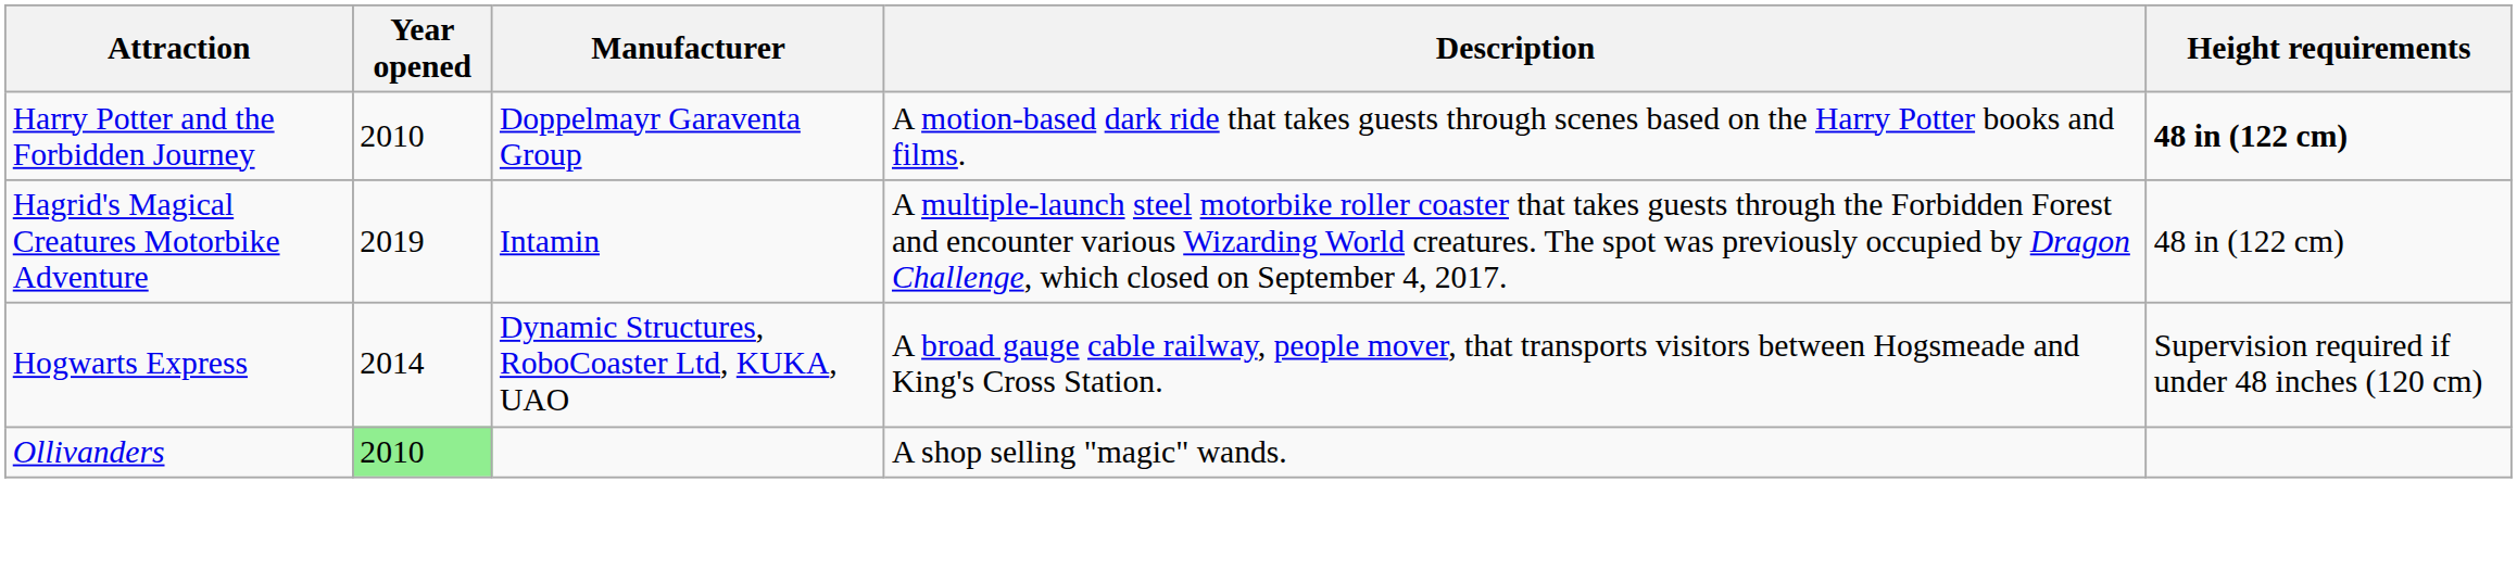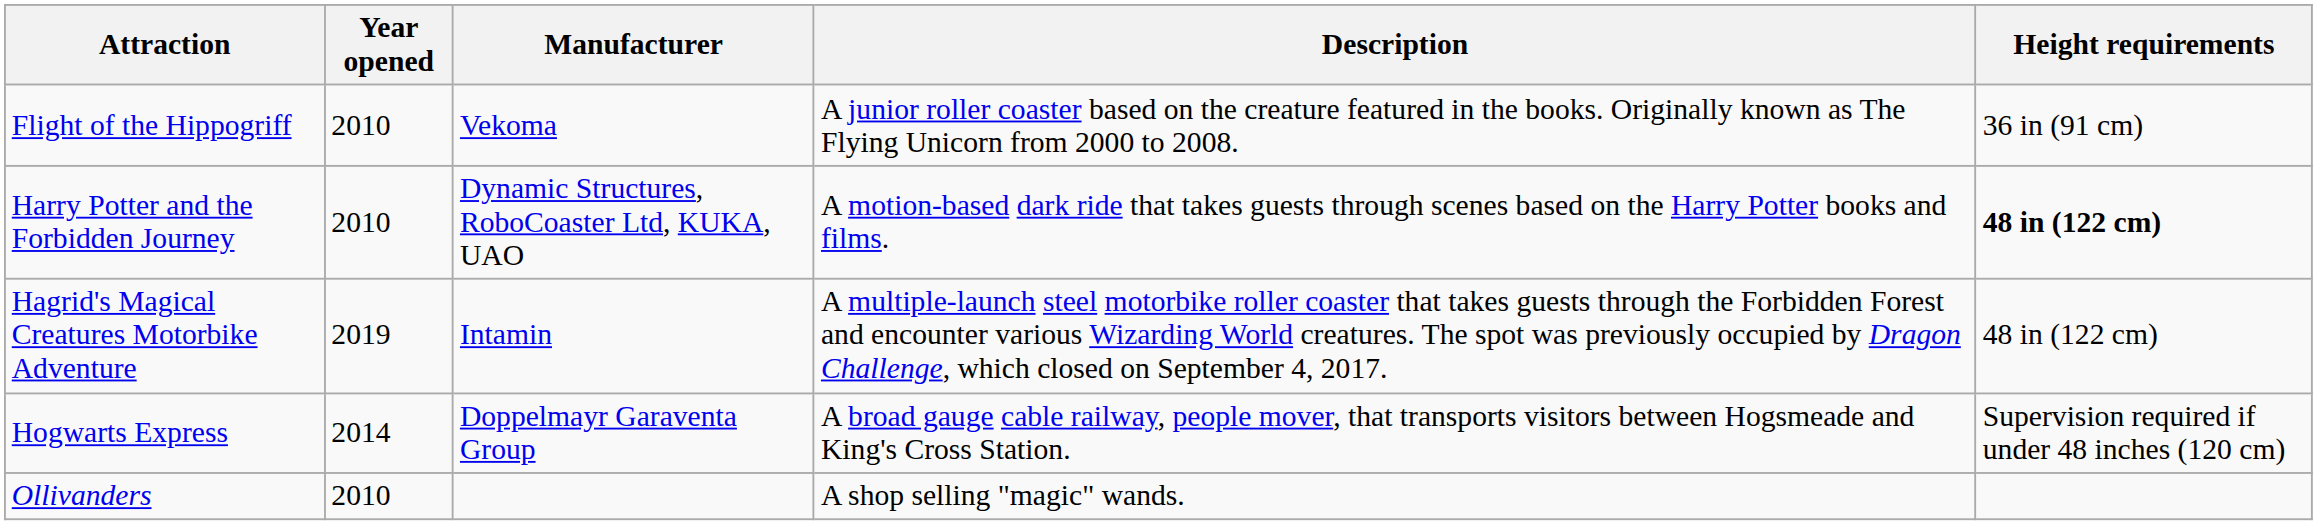 <table class="wikitable">
 <tr>
 <th>Attraction</th>
 <th>Year opened</th>
 <th>Manufacturer</th>
 <th>Description</th>
 <th>Height requirements</th>
 </tr>
 <tr>
+<td><a href='#'>Flight of the Hippogriff</a></td>
+<td>2010</td>
+<td><a href='#'>Vekoma</a></td>
+<td>A <a href='#'>junior roller coaster</a> based on the creature featured in the books. Originally known as The Flying Unicorn from 2000 to 2008.</td>
+<td>36 in (91 cm)</td>
+</tr>
+<tr>
 <td><a href='#'>Harry Potter and the Forbidden Journey</a></td>
 <td>2010</td>
-<td><a href='#'>Doppelmayr Garaventa Group</a></td>
+<td><a href='#'>Dynamic Structures</a>, <a href='#'>RoboCoaster Ltd</a>, <a href='#'>KUKA</a>, UAO</td>
 <td>A <a href='#'>motion-based</a> <a href='#'>dark ride</a> that takes guests through scenes based on the <a href='#'>Harry Potter</a> books and <a href='#'>films</a>.</td>
 <td><strong>48 in (122 cm)</strong></td>
 </tr>
 <tr>
 <td><a href='#'>Hagrid's Magical Creatures Motorbike Adventure</a></td>
 <td>2019</td>
 <td><a href='#'>Intamin</a></td>
 <td>A <a href='#'>multiple-launch</a> <a href='#'>steel</a> <a href='#'>motorbike roller coaster</a> that takes guests through the Forbidden Forest and encounter various <a href='#'>Wizarding World</a> creatures. The spot was previously occupied by <em><a href='#'>Dragon Challenge</a></em>, which closed on September 4, 2017.</td>
 <td>48 in (122 cm)</td>
 </tr>
 <tr>
 <td><a href='#'>Hogwarts Express</a></td>
 <td>2014</td>
-<td><a href='#'>Dynamic Structures</a>, <a href='#'>RoboCoaster Ltd</a>, <a href='#'>KUKA</a>, UAO</td>
+<td><a href='#'>Doppelmayr Garaventa Group</a></td>
 <td>A <a href='#'>broad gauge</a> <a href='#'>cable railway</a>, <a href='#'>people mover</a>, that transports visitors between Hogsmeade and King's Cross Station.</td>
 <td>Supervision required if under 48 inches (120 cm)</td>
 </tr>
 <tr>
 <td><a href='#'><em>Ollivanders</em></a></td>
-<td style="background: lightgreen;">2010</td>
+<td>2010</td>
 <td></td>
 <td>A shop selling "magic" wands.</td>
 <td></td>
 </tr>
 </table>
